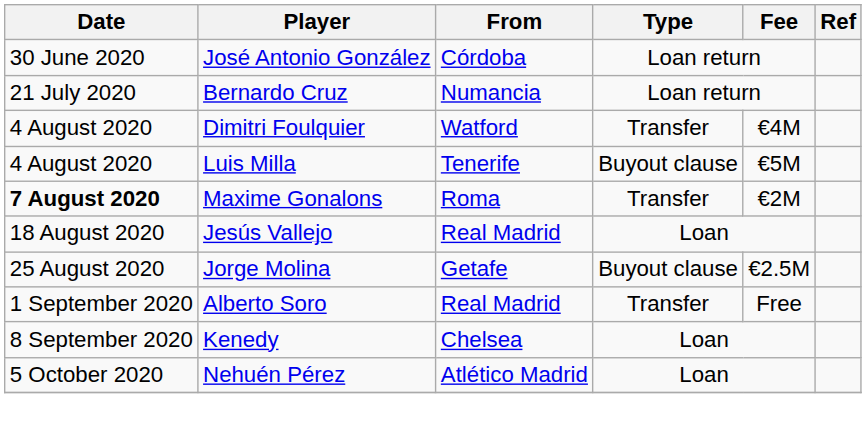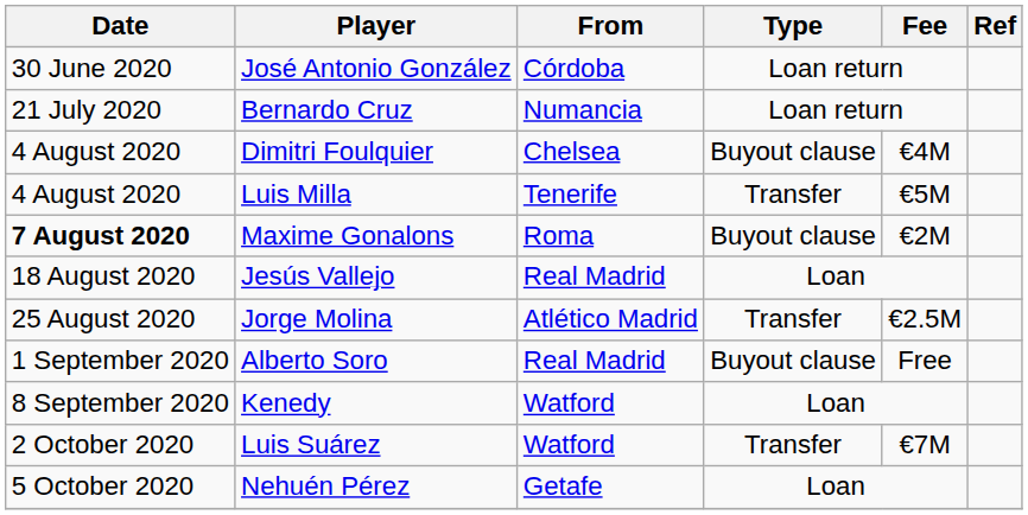 <table class="wikitable">
 <tr>
 <th>Date</th>
 <th>Player</th>
 <th>From</th>
 <th>Type</th>
 <th>Fee</th>
 <th>Ref</th>
 </tr>
 <tr>
 <td>30 June 2020</td>
 <td> <a href='#'>José Antonio González</a></td>
 <td><a href='#'>Córdoba</a></td>
 <td align=center colspan=2>Loan return</td>
 <td align=center></td>
 </tr>
 <tr>
 <td>21 July 2020</td>
 <td> <a href='#'>Bernardo Cruz</a></td>
 <td><a href='#'>Numancia</a></td>
 <td align=center colspan=2>Loan return</td>
 <td align=center></td>
 </tr>
 <tr>
 <td>4 August 2020</td>
 <td> <a href='#'>Dimitri Foulquier</a></td>
-<td> <a href='#'>Watford</a></td>
-<td align=center>Transfer</td>
+<td> <a href='#'>Chelsea</a></td>
+<td align=center>Buyout clause</td>
 <td align=center>€4M</td>
 <td align=center></td>
 </tr>
 <tr>
 <td>4 August 2020</td>
 <td> <a href='#'>Luis Milla</a></td>
 <td><a href='#'>Tenerife</a></td>
-<td align=center>Buyout clause</td>
+<td align=center>Transfer</td>
 <td align=center>€5M</td>
 <td align=center></td>
 </tr>
 <tr>
 <td><strong>7 August 2020</strong></td>
 <td> <a href='#'>Maxime Gonalons</a></td>
 <td> <a href='#'>Roma</a></td>
-<td align=center>Transfer</td>
+<td align=center>Buyout clause</td>
 <td align=center>€2M</td>
 <td align=center></td>
 </tr>
 <tr>
 <td>18 August 2020</td>
 <td> <a href='#'>Jesús Vallejo</a></td>
 <td><a href='#'>Real Madrid</a></td>
 <td align=center colspan=2>Loan</td>
 <td align=center></td>
 </tr>
 <tr>
 <td>25 August 2020</td>
 <td> <a href='#'>Jorge Molina</a></td>
-<td><a href='#'>Getafe</a></td>
-<td align=center>Buyout clause</td>
+<td><a href='#'>Atlético Madrid</a></td>
+<td align=center>Transfer</td>
 <td align=center>€2.5M</td>
 <td align=center></td>
 </tr>
 <tr>
 <td>1 September 2020</td>
 <td> <a href='#'>Alberto Soro</a></td>
 <td><a href='#'>Real Madrid</a></td>
-<td align=center>Transfer</td>
+<td align=center>Buyout clause</td>
 <td align=center>Free</td>
 <td align=center></td>
 </tr>
 <tr>
 <td>8 September 2020</td>
 <td> <a href='#'>Kenedy</a></td>
-<td> <a href='#'>Chelsea</a></td>
+<td> <a href='#'>Watford</a></td>
 <td align=center colspan=2>Loan</td>
+<td align=center></td>
+</tr>
+<tr>
+<td>2 October 2020</td>
+<td> <a href='#'>Luis Suárez</a></td>
+<td> <a href='#'>Watford</a></td>
+<td align=center>Transfer</td>
+<td align=center>€7M</td>
 <td align=center></td>
 </tr>
 <tr>
 <td>5 October 2020</td>
 <td> <a href='#'>Nehuén Pérez</a></td>
-<td><a href='#'>Atlético Madrid</a></td>
+<td><a href='#'>Getafe</a></td>
 <td align=center colspan=2>Loan</td>
 <td align=center></td>
 </tr>
 <tr>
 </tr>
 </table>
